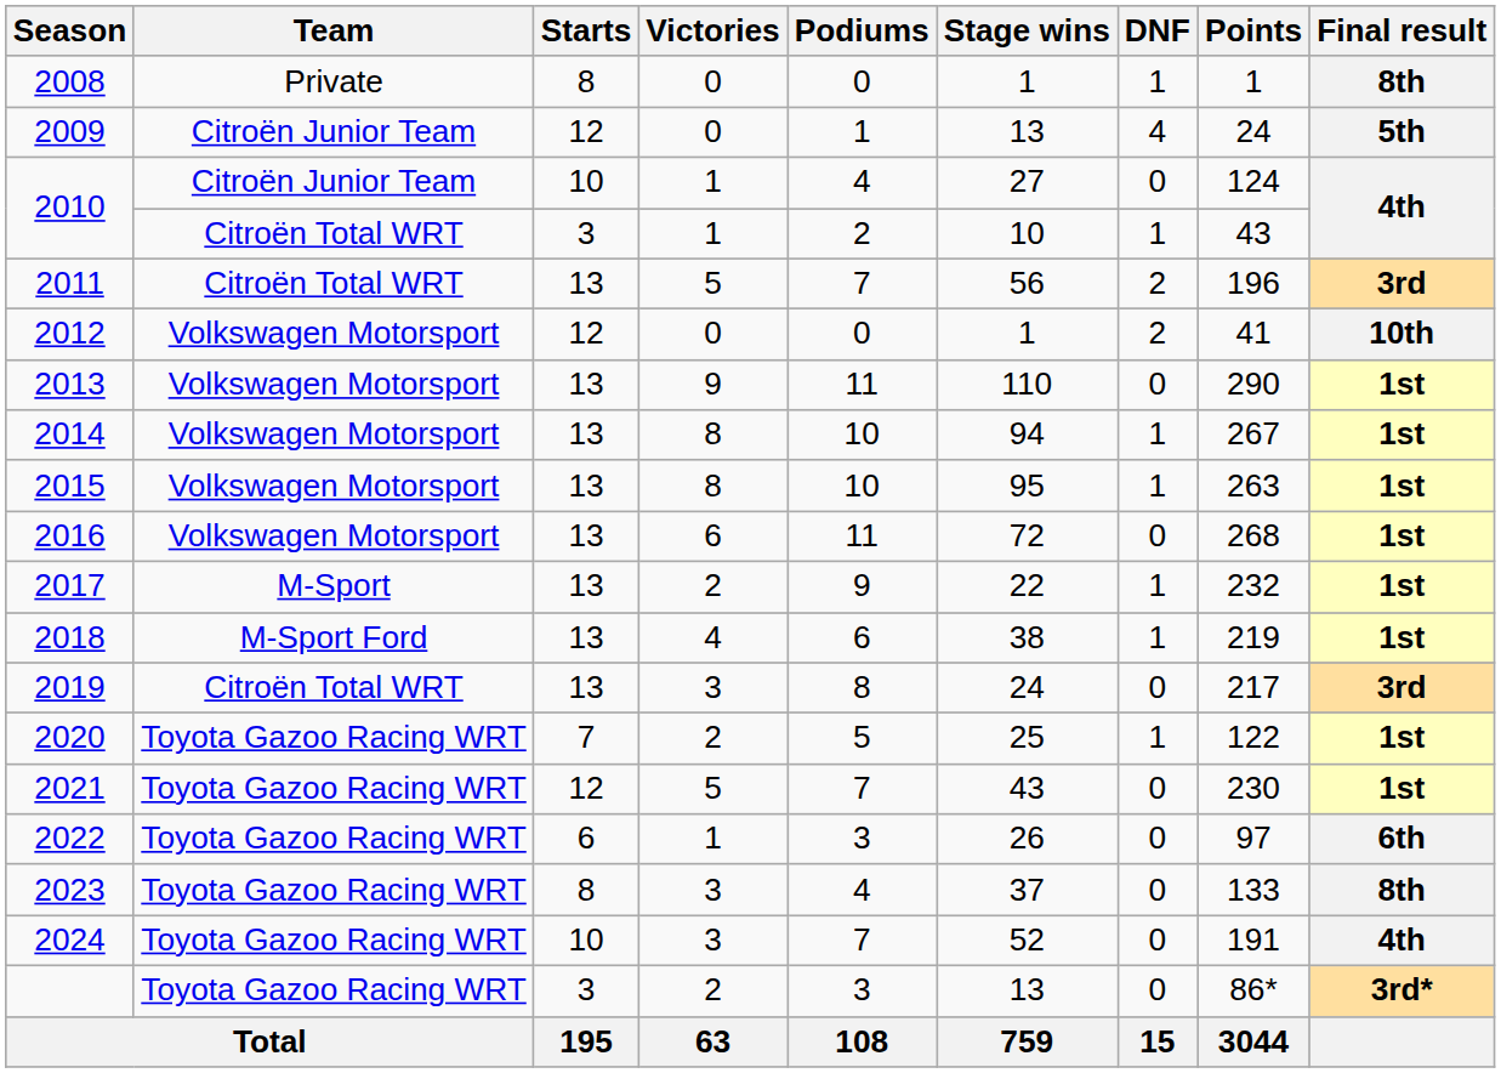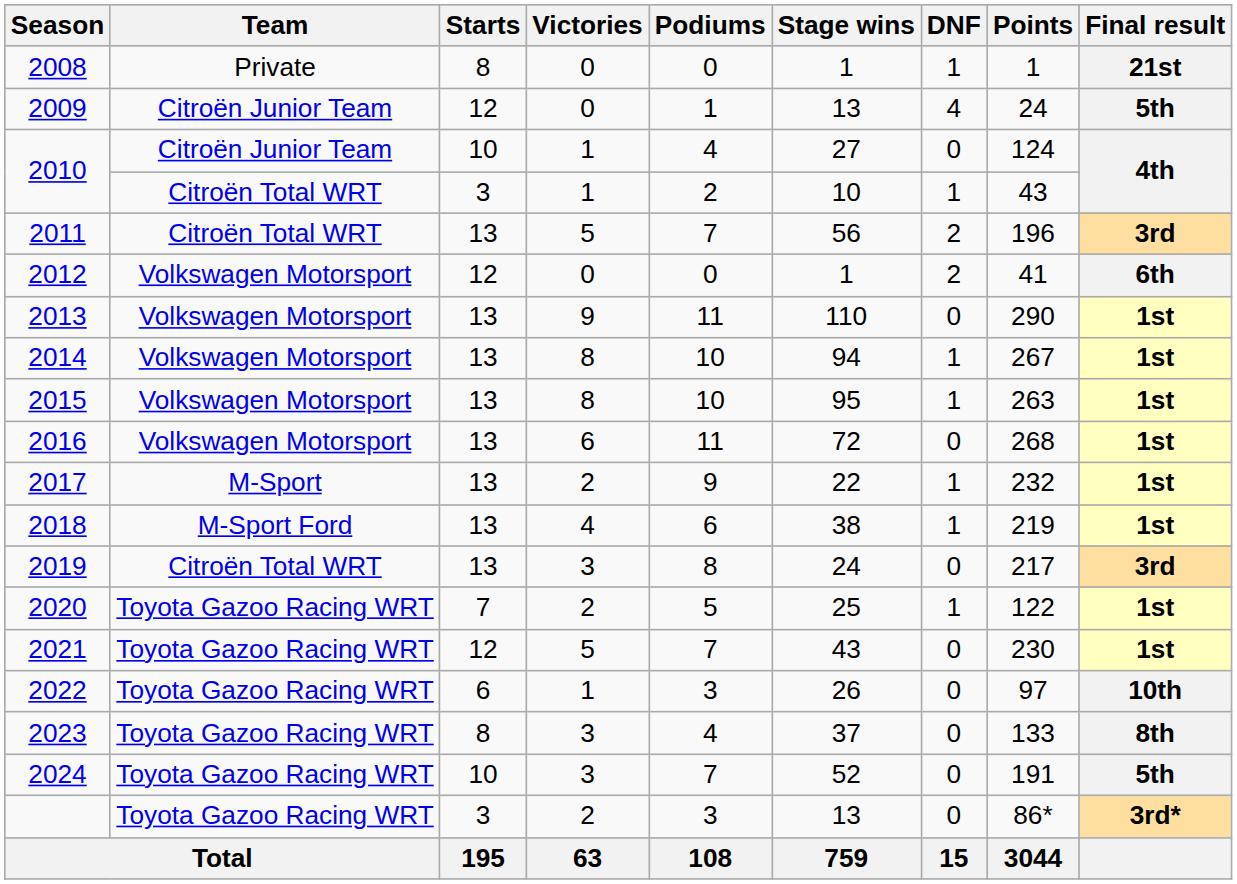 <table class="wikitable" style="text-align:center;">
 <tr>
 <th>Season</th>
 <th>Team</th>
 <th>Starts</th>
 <th>Victories</th>
 <th>Podiums</th>
 <th>Stage wins</th>
 <th>DNF</th>
 <th>Points</th>
 <th>Final result</th>
 </tr>
 <tr>
 <td><a href='#'>2008</a></td>
 <td>Private</td>
 <td>8</td>
 <td>0</td>
 <td>0</td>
 <td>1</td>
 <td>1</td>
 <td>1</td>
-<th>8th</th>
+<th>21st</th>
 </tr>
 <tr>
 <td><a href='#'>2009</a></td>
 <td><a href='#'>Citroën Junior Team</a></td>
 <td>12</td>
 <td>0</td>
 <td>1</td>
 <td>13</td>
 <td>4</td>
 <td>24</td>
 <th>5th</th>
 </tr>
 <tr>
 <td rowspan=2><a href='#'>2010</a></td>
 <td><a href='#'>Citroën Junior Team</a></td>
 <td>10</td>
 <td>1</td>
 <td>4</td>
 <td>27</td>
 <td>0</td>
 <td>124</td>
 <th rowspan=2>4th</th>
 </tr>
 <tr>
 <td><a href='#'>Citroën Total WRT</a></td>
 <td>3</td>
 <td>1</td>
 <td>2</td>
 <td>10</td>
 <td>1</td>
 <td>43</td>
 </tr>
 <tr>
 <td><a href='#'>2011</a></td>
 <td><a href='#'>Citroën Total WRT</a></td>
 <td>13</td>
 <td>5</td>
 <td>7</td>
 <td>56</td>
 <td>2</td>
 <td>196</td>
 <th style="background:#FFDF9F;">3rd</th>
 </tr>
 <tr>
 <td><a href='#'>2012</a></td>
 <td><a href='#'>Volkswagen Motorsport</a></td>
 <td>12</td>
 <td>0</td>
 <td>0</td>
 <td>1</td>
 <td>2</td>
 <td>41</td>
-<th>10th</th>
+<th>6th</th>
 </tr>
 <tr>
 <td><a href='#'>2013</a></td>
 <td><a href='#'>Volkswagen Motorsport</a></td>
 <td>13</td>
 <td>9</td>
 <td>11</td>
 <td>110</td>
 <td>0</td>
 <td>290</td>
 <th style="background:#FFFFBF;">1st</th>
 </tr>
 <tr>
 <td><a href='#'>2014</a></td>
 <td><a href='#'>Volkswagen Motorsport</a></td>
 <td>13</td>
 <td>8</td>
 <td>10</td>
 <td>94</td>
 <td>1</td>
 <td>267</td>
 <th style="background:#FFFFBF;">1st</th>
 </tr>
 <tr>
 <td><a href='#'>2015</a></td>
 <td><a href='#'>Volkswagen Motorsport</a></td>
 <td>13</td>
 <td>8</td>
 <td>10</td>
 <td>95</td>
 <td>1</td>
 <td>263</td>
 <th style="background:#FFFFBF;">1st</th>
 </tr>
 <tr>
 <td><a href='#'>2016</a></td>
 <td><a href='#'>Volkswagen Motorsport</a></td>
 <td>13</td>
 <td>6</td>
 <td>11</td>
 <td>72</td>
 <td>0</td>
 <td>268</td>
 <th style="background:#FFFFBF;">1st</th>
 </tr>
 <tr>
 <td><a href='#'>2017</a></td>
 <td><a href='#'>M-Sport</a></td>
 <td>13</td>
 <td>2</td>
 <td>9</td>
 <td>22</td>
 <td>1</td>
 <td>232</td>
 <th style="background:#FFFFBF;">1st</th>
 </tr>
 <tr>
 <td><a href='#'>2018</a></td>
 <td><a href='#'>M-Sport Ford</a></td>
 <td>13</td>
 <td>4</td>
 <td>6</td>
 <td>38</td>
 <td>1</td>
 <td>219</td>
 <th style="background:#FFFFBF;">1st</th>
 </tr>
 <tr>
 <td><a href='#'>2019</a></td>
 <td><a href='#'>Citroën Total WRT</a></td>
 <td>13</td>
 <td>3</td>
 <td>8</td>
 <td>24</td>
 <td>0</td>
 <td>217</td>
 <th style="background:#FFDF9F;">3rd</th>
 </tr>
 <tr>
 <td><a href='#'>2020</a></td>
 <td><a href='#'>Toyota Gazoo Racing WRT</a></td>
 <td>7</td>
 <td>2</td>
 <td>5</td>
 <td>25</td>
 <td>1</td>
 <td>122</td>
 <th style="background:#FFFFBF;">1st</th>
 </tr>
 <tr>
 <td><a href='#'>2021</a></td>
 <td><a href='#'>Toyota Gazoo Racing WRT</a></td>
 <td>12</td>
 <td>5</td>
 <td>7</td>
 <td>43</td>
 <td>0</td>
 <td>230</td>
 <th style="background:#FFFFBF;">1st</th>
 </tr>
 <tr>
 <td><a href='#'>2022</a></td>
 <td><a href='#'>Toyota Gazoo Racing WRT</a></td>
 <td>6</td>
 <td>1</td>
 <td>3</td>
 <td>26</td>
 <td>0</td>
 <td>97</td>
-<th>6th</th>
+<th>10th</th>
 </tr>
 <tr>
 <td><a href='#'>2023</a></td>
 <td><a href='#'>Toyota Gazoo Racing WRT</a></td>
 <td>8</td>
 <td>3</td>
 <td>4</td>
 <td>37</td>
 <td>0</td>
 <td>133</td>
 <th>8th</th>
 </tr>
 <tr>
 <td><a href='#'>2024</a></td>
 <td nowrap><a href='#'>Toyota Gazoo Racing WRT</a></td>
 <td>10</td>
 <td>3</td>
 <td>7</td>
 <td>52</td>
 <td>0</td>
 <td>191</td>
-<th>4th</th>
+<th>5th</th>
 </tr>
 <tr>
 <td></td>
 <td><a href='#'>Toyota Gazoo Racing WRT</a></td>
 <td>3</td>
 <td>2</td>
 <td>3</td>
 <td>13</td>
 <td>0</td>
 <td>86*</td>
 <th style="background:#FFDF9F;">3rd*</th>
 </tr>
 <tr>
 <th colspan="2">Total</th>
 <th>195</th>
 <th>63</th>
 <th>108</th>
 <th>759</th>
 <th>15</th>
 <th>3044</th>
 <th></th>
 </tr>
 </table>
